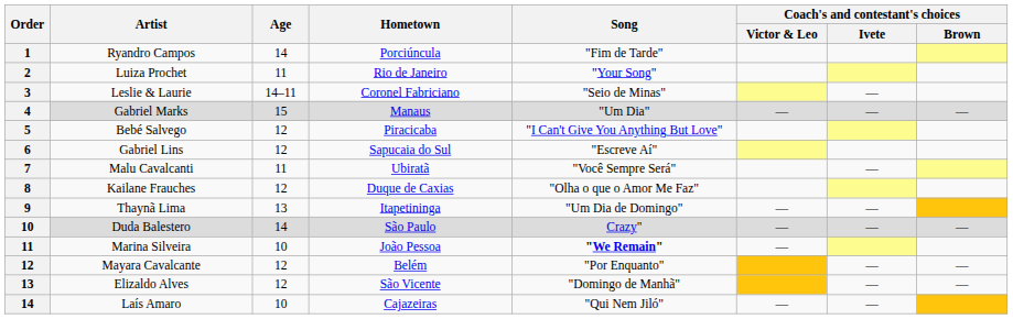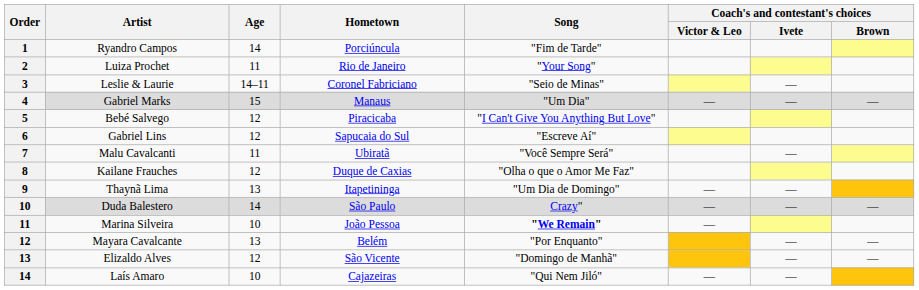 <table class="wikitable" style="text-align:center; line-height:17px; width:100%;">
 <tr>
 <th scope="col" rowspan=2 width="04%">Order</th>
 <th scope="col" rowspan=2 width="18%">Artist</th>
 <th scope="col" rowspan=2 width="05%">Age</th>
 <th scope="col" rowspan=2 width="18%">Hometown</th>
 <th scope="col" rowspan=2 width="20%">Song</th>
 <th scope="col" colspan=3 width="24%">Coach's and contestant's choices</th>
 </tr>
 <tr>
 <th width="08%">Victor & Leo</th>
 <th width="08%">Ivete</th>
 <th width="08%">Brown</th>
 </tr>
 <tr>
 <th>1</th>
 <td>Ryandro Campos</td>
 <td>14</td>
 <td><a href='#'>Porciúncula</a></td>
 <td>"Fim de Tarde"</td>
 <td><strong></strong></td>
 <td><strong></strong></td>
 <td bgcolor=FDFC8F><strong></strong></td>
 </tr>
 <tr>
 <th>2</th>
 <td>Luiza Prochet</td>
 <td>11</td>
 <td><a href='#'>Rio de Janeiro</a></td>
 <td>"<a href='#'>Your Song</a>"</td>
 <td><strong></strong></td>
 <td bgcolor=FDFC8F><strong></strong></td>
 <td><strong></strong></td>
 </tr>
 <tr>
 <th>3</th>
 <td>Leslie & Laurie</td>
 <td>14–11</td>
 <td><a href='#'>Coronel Fabriciano</a></td>
 <td>"Seio de Minas"</td>
 <td bgcolor=FDFC8F><strong></strong></td>
 <td>—</td>
 <td><strong></strong></td>
 </tr>
 <tr bgcolor=DCDCDC>
 <th>4</th>
 <td>Gabriel Marks</td>
 <td>15</td>
 <td><a href='#'>Manaus</a></td>
 <td>"Um Dia"</td>
 <td>—</td>
 <td>—</td>
 <td>—</td>
 </tr>
 <tr>
 <th>5</th>
 <td>Bebé Salvego</td>
 <td>12</td>
 <td><a href='#'>Piracicaba</a></td>
 <td>"<a href='#'>I Can't Give You Anything But Love</a>"</td>
 <td><strong></strong></td>
 <td bgcolor=FDFC8F><strong></strong></td>
 <td><strong></strong></td>
 </tr>
 <tr>
 <th>6</th>
 <td>Gabriel Lins</td>
 <td>12</td>
 <td><a href='#'>Sapucaia do Sul</a></td>
 <td>"Escreve Aí"</td>
 <td bgcolor=FDFC8F><strong></strong></td>
 <td><strong></strong></td>
 <td><strong></strong></td>
 </tr>
 <tr>
 <th>7</th>
 <td>Malu Cavalcanti</td>
 <td>11</td>
 <td><a href='#'>Ubiratã</a></td>
 <td>"Você Sempre Será"</td>
 <td><strong></strong></td>
 <td>—</td>
 <td bgcolor=FDFC8F><strong></strong></td>
 </tr>
 <tr>
 <th>8</th>
 <td>Kailane Frauches</td>
 <td>12</td>
 <td><a href='#'>Duque de Caxias</a></td>
 <td>"Olha o que o Amor Me Faz"</td>
 <td><strong></strong></td>
 <td bgcolor=FDFC8F><strong></strong></td>
 <td><strong></strong></td>
 </tr>
 <tr>
 <th>9</th>
 <td>Thaynã Lima</td>
 <td>13</td>
 <td><a href='#'>Itapetininga</a></td>
 <td>"Um Dia de Domingo"</td>
 <td>—</td>
 <td>—</td>
 <td bgcolor=FFC40C><strong></strong></td>
 </tr>
 <tr bgcolor=DCDCDC>
 <th>10</th>
 <td>Duda Balestero</td>
 <td>14</td>
 <td><a href='#'>São Paulo</a></td>
 <td><a href='#'>Crazy</a>"</td>
 <td>—</td>
 <td>—</td>
 <td>—</td>
 </tr>
 <tr>
 <th>11</th>
 <td>Marina Silveira</td>
 <td>10</td>
 <td><a href='#'>João Pessoa</a></td>
 <td><strong>"<a href='#'>We Remain</a>"</strong></td>
 <td>—</td>
 <td bgcolor=FDFC8F><strong></strong></td>
 <td><strong></strong></td>
 </tr>
 <tr>
 <th>12</th>
 <td>Mayara Cavalcante</td>
-<td>12</td>
+<td>13</td>
 <td><a href='#'>Belém</a></td>
 <td>"Por Enquanto"</td>
 <td bgcolor=FFC40C><strong></strong></td>
 <td>—</td>
 <td>—</td>
 </tr>
 <tr>
 <th>13</th>
 <td>Elizaldo Alves</td>
 <td>12</td>
 <td><a href='#'>São Vicente</a></td>
 <td>"Domingo de Manhã"</td>
 <td bgcolor=FFC40C><strong></strong></td>
 <td>—</td>
 <td>—</td>
 </tr>
 <tr>
 <th>14</th>
 <td>Laís Amaro</td>
 <td>10</td>
 <td><a href='#'>Cajazeiras</a></td>
 <td>"Qui Nem Jiló"</td>
 <td>—</td>
 <td>—</td>
 <td bgcolor=FFC40C><strong></strong></td>
 </tr>
 </table>
